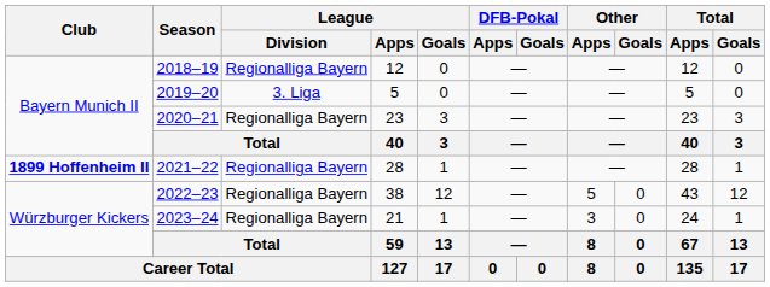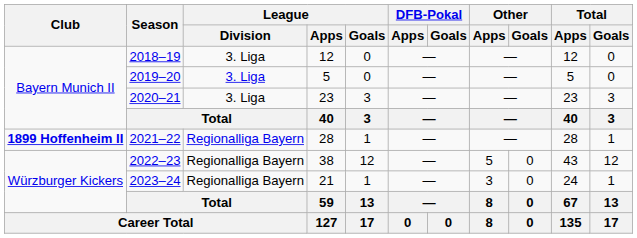 <table class="wikitable" Style="text-align: center">
 <tr>
 <th rowspan="2">Club</th>
 <th rowspan="2">Season</th>
 <th colspan="3">League</th>
 <th colspan="2"><a href='#'>DFB-Pokal</a></th>
 <th colspan="2">Other</th>
 <th colspan="2">Total</th>
 </tr>
 <tr>
 <th>Division</th>
 <th>Apps</th>
 <th>Goals</th>
 <th>Apps</th>
 <th>Goals</th>
 <th>Apps</th>
 <th>Goals</th>
 <th>Apps</th>
 <th>Goals</th>
 </tr>
 <tr>
 <td rowspan="4"><a href='#'>Bayern Munich II</a></td>
 <td><a href='#'>2018–19</a></td>
-<td><a href='#'>Regionalliga Bayern</a></td>
+<td>3. Liga</td>
 <td>12</td>
 <td>0</td>
 <td colspan="2">—</td>
 <td colspan="2">—</td>
 <td>12</td>
 <td>0</td>
 </tr>
 <tr>
 <td><a href='#'>2019–20</a></td>
 <td><a href='#'>3. Liga</a></td>
 <td>5</td>
 <td>0</td>
 <td colspan="2">—</td>
 <td colspan="2">—</td>
 <td>5</td>
 <td>0</td>
 </tr>
 <tr>
 <td><a href='#'>2020–21</a></td>
-<td>Regionalliga Bayern</td>
+<td>3. Liga</td>
 <td>23</td>
 <td>3</td>
 <td colspan="2">—</td>
 <td colspan="2">—</td>
 <td>23</td>
 <td>3</td>
 </tr>
 <tr>
 <th colspan="2">Total</th>
 <th>40</th>
 <th>3</th>
 <th colspan="2">—</th>
 <th colspan="2">—</th>
 <th>40</th>
 <th>3</th>
 </tr>
 <tr>
 <td><strong><a href='#'>1899 Hoffenheim II</a></strong></td>
 <td><a href='#'>2021–22</a></td>
 <td><a href='#'>Regionalliga Bayern</a></td>
 <td>28</td>
 <td>1</td>
 <td colspan="2">—</td>
 <td colspan="2">—</td>
 <td>28</td>
 <td>1</td>
 </tr>
 <tr>
 <td rowspan="3"><a href='#'>Würzburger Kickers</a></td>
 <td><a href='#'>2022–23</a></td>
 <td>Regionalliga Bayern</td>
 <td>38</td>
 <td>12</td>
 <td colspan="2">—</td>
 <td>5</td>
 <td>0</td>
 <td>43</td>
 <td>12</td>
 </tr>
 <tr>
 <td><a href='#'>2023–24</a></td>
 <td>Regionalliga Bayern</td>
 <td>21</td>
 <td>1</td>
 <td colspan="2">—</td>
 <td>3</td>
 <td>0</td>
 <td>24</td>
 <td>1</td>
 </tr>
 <tr>
 <th colspan="2">Total</th>
 <th>59</th>
 <th>13</th>
 <th colspan="2">—</th>
 <th>8</th>
 <th>0</th>
 <th>67</th>
 <th>13</th>
 </tr>
 <tr>
 <th colspan="3">Career Total</th>
 <th>127</th>
 <th>17</th>
 <th>0</th>
 <th>0</th>
 <th>8</th>
 <th>0</th>
 <th>135</th>
 <th>17</th>
 </tr>
 </table>
